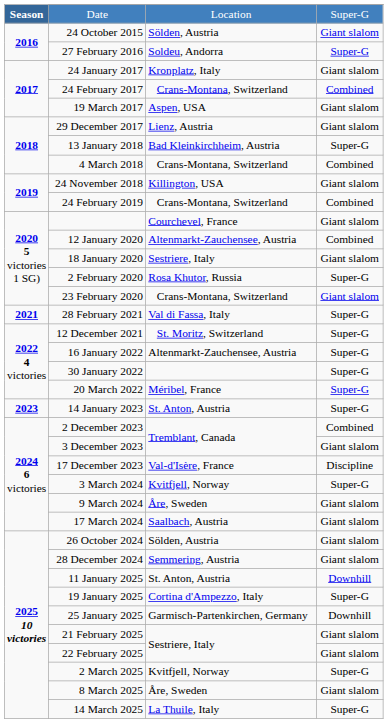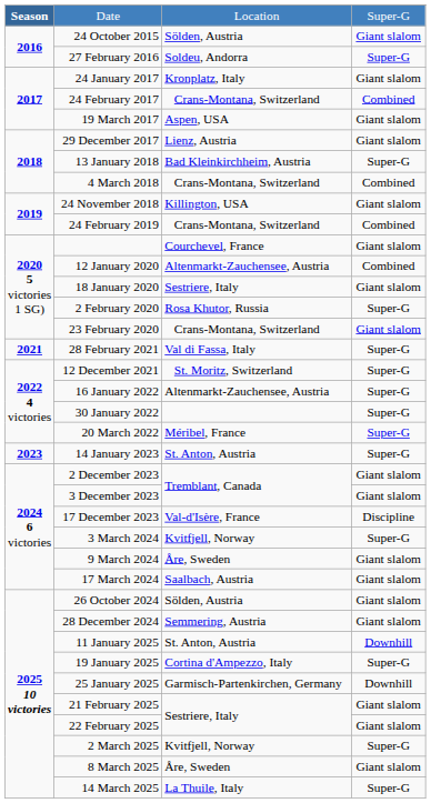 <table class="wikitable"  style="font-size:95%; text-align:center; border:gray solid 1px; width:40%;">
 <tr style="background:#369; color:white;">
 <td rowspan="2" colspan="1" width="5%"><strong>Season</strong></td>
 </tr>
 <tr style="background-color:#4180be; color:white;">
 <td>Date</td>
 <td>Location</td>
 <td>Super-G</td>
 </tr>
 <tr>
 <td rowspan=2><strong><a href='#'>2016</a></strong></td>
 <td align=right>24 October 2015</td>
 <td align=left> <a href='#'>Sölden</a>, Austria</td>
 <td><a href='#'>Giant slalom</a></td>
 </tr>
 <tr>
 <td align=right>27 February 2016</td>
 <td align=left> <a href='#'>Soldeu</a>, Andorra</td>
 <td><a href='#'>Super-G</a></td>
 </tr>
 <tr>
 <td rowspan=3><strong><a href='#'>2017</a></strong></td>
 <td align=right>24 January 2017</td>
 <td align=left> <a href='#'>Kronplatz</a>, Italy</td>
 <td>Giant slalom</td>
 </tr>
 <tr>
 <td align=right>24 February 2017</td>
 <td align=left>   <a href='#'>Crans-Montana</a>, Switzerland</td>
 <td><a href='#'>Combined</a></td>
 </tr>
 <tr>
 <td align=right>19 March 2017</td>
 <td align=left> <a href='#'>Aspen</a>, USA</td>
 <td>Giant slalom</td>
 </tr>
 <tr>
 <td rowspan=3><strong><a href='#'>2018</a></strong></td>
 <td align=right>29 December 2017</td>
 <td align=left> <a href='#'>Lienz</a>, Austria</td>
 <td>Giant slalom</td>
 </tr>
 <tr>
 <td align=right>13 January 2018</td>
 <td align=left> <a href='#'>Bad Kleinkirchheim</a>, Austria</td>
 <td>Super-G</td>
 </tr>
 <tr>
 <td align=right>4 March 2018</td>
 <td align=left>   Crans-Montana, Switzerland</td>
 <td>Combined</td>
 </tr>
 <tr>
 <td rowspan=2><strong><a href='#'>2019</a></strong></td>
 <td align=right>24 November 2018</td>
 <td align=left> <a href='#'>Killington</a>, USA</td>
 <td>Giant slalom</td>
 </tr>
 <tr>
 <td align=right>24 February 2019</td>
 <td align=left>   Crans-Montana, Switzerland</td>
 <td>Combined</td>
 </tr>
 <tr>
 <td rowspan=5><strong><a href='#'>2020</a></strong> <br> <strong>5</strong> victories <br>  1 SG)</td>
 <td align=right></td>
 <td align=left> <a href='#'>Courchevel</a>, France</td>
 <td>Giant slalom</td>
 </tr>
 <tr>
 <td align=right>12 January 2020</td>
 <td align=left> <a href='#'>Altenmarkt-Zauchensee</a>, Austria</td>
 <td>Combined</td>
 </tr>
 <tr>
 <td align=right>18 January 2020</td>
 <td align=left> <a href='#'>Sestriere</a>, Italy</td>
 <td>Giant slalom</td>
 </tr>
 <tr>
 <td align=right>2 February 2020</td>
 <td align=left> <a href='#'>Rosa Khutor</a>, Russia</td>
 <td>Super-G</td>
 </tr>
 <tr>
 <td align=right>23 February 2020</td>
 <td align=left>   Crans-Montana, Switzerland</td>
 <td><a href='#'>Giant slalom</a></td>
 </tr>
 <tr>
 <td><strong><a href='#'>2021</a></strong></td>
 <td align=right>28 February 2021</td>
 <td align=left> <a href='#'>Val di Fassa</a>, Italy</td>
 <td>Super-G</td>
 </tr>
 <tr>
 <td rowspan=4><strong><a href='#'>2022</a></strong> <br> <strong>4</strong> victories <br>  </td>
 <td align=right>12 December 2021</td>
 <td align=left>   <a href='#'>St. Moritz</a>, Switzerland</td>
 <td>Super-G</td>
 </tr>
 <tr>
 <td align=right>16 January 2022</td>
 <td align=left> Altenmarkt-Zauchensee, Austria</td>
 <td>Super-G</td>
 </tr>
 <tr>
 <td align=right>30 January 2022</td>
 <td align=left></td>
 <td>Super-G</td>
 </tr>
 <tr>
 <td align=right>20 March 2022</td>
 <td align=left> <a href='#'>Méribel</a>, France</td>
 <td><a href='#'>Super-G</a></td>
 </tr>
 <tr>
 <td><strong><a href='#'>2023</a></strong></td>
 <td align=right>14 January 2023</td>
 <td align=left> <a href='#'>St. Anton</a>, Austria</td>
 <td>Super-G</td>
 </tr>
 <tr>
 <td rowspan=6><strong><a href='#'>2024</a></strong><br><strong>6</strong> victories<br></td>
 <td align=right>2 December 2023</td>
 <td rowspan="2" style="text-align:left;"> <a href='#'>Tremblant</a>, Canada</td>
-<td>Combined</td>
+<td>Giant slalom</td>
 </tr>
 <tr>
 <td align=right>3 December 2023</td>
 <td>Giant slalom</td>
 </tr>
 <tr>
 <td align=right>17 December 2023</td>
 <td align=left> <a href='#'>Val-d'Isère</a>, France</td>
 <td>Discipline</td>
 </tr>
 <tr>
 <td align=right>3 March 2024</td>
 <td align=left> <a href='#'>Kvitfjell</a>, Norway</td>
 <td>Super-G</td>
 </tr>
 <tr>
 <td align=right>9 March 2024</td>
 <td align=left> <a href='#'>Åre</a>, Sweden</td>
 <td>Giant slalom</td>
 </tr>
 <tr>
 <td align=right>17 March 2024</td>
 <td align=left> <a href='#'>Saalbach</a>, Austria</td>
 <td>Giant slalom</td>
 </tr>
 <tr>
 <td rowspan=10><strong><a href='#'>2025</a></strong><br><strong><em>10<strong> victories<br><em></td>
 <td align=right>26 October 2024</td>
 <td align=left> Sölden, Austria</td>
 <td>Giant slalom</td>
 </tr>
 <tr>
 <td align=right>28 December 2024</td>
 <td align=left> <a href='#'>Semmering</a>, Austria</td>
 <td>Giant slalom</td>
 </tr>
 <tr>
 <td align=right>11 January 2025</td>
 <td align=left> St. Anton, Austria</td>
 <td><a href='#'>Downhill</a></td>
 </tr>
 <tr>
 <td align=right>19 January 2025</td>
 <td align=left> <a href='#'>Cortina d'Ampezzo</a>, Italy</td>
 <td>Super-G</td>
 </tr>
 <tr>
 <td align=right>25 January 2025</td>
 <td align=left> Garmisch-Partenkirchen, Germany</td>
 <td>Downhill</td>
 </tr>
 <tr>
 <td align=right>21 February 2025</td>
 <td rowspan="2" style="text-align:left;"> Sestriere, Italy</td>
 <td>Giant slalom</td>
 </tr>
 <tr>
 <td align=right>22 February 2025</td>
 <td>Giant slalom</td>
 </tr>
 <tr>
 <td align=right>2 March 2025</td>
 <td align=left> Kvitfjell, Norway</td>
 <td>Super-G</td>
 </tr>
 <tr>
 <td align=right>8 March 2025</td>
 <td align=left> Åre, Sweden</td>
 <td>Giant slalom</td>
 </tr>
 <tr>
 <td align=right>14 March 2025</td>
 <td align=left> <a href='#'>La Thuile</a>, Italy</td>
 <td>Super-G</td>
 </tr>
 </table>
